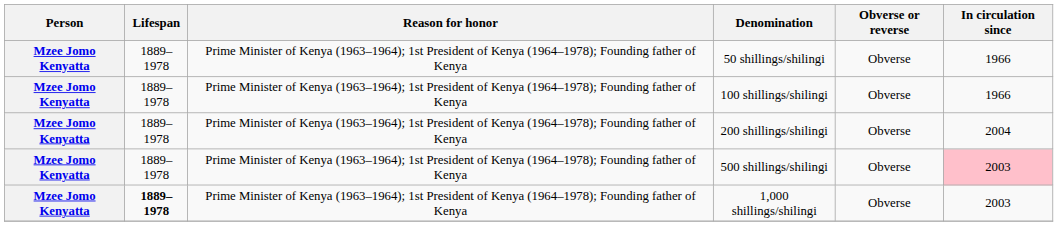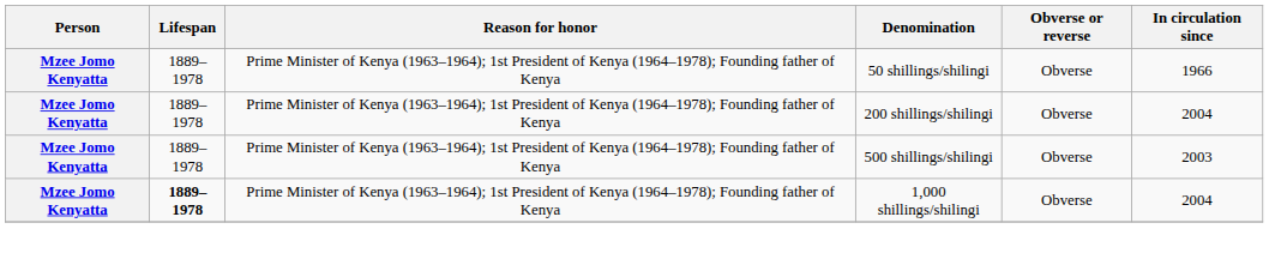 <table class="wikitable" style="font-size: 95%; text-align:center;">
 <tr>
 <th>Person</th>
 <th>Lifespan</th>
 <th>Reason for honor</th>
 <th>Denomination</th>
 <th>Obverse or reverse</th>
 <th>In circulation since</th>
 </tr>
 <tr>
 <th><a href='#'>Mzee Jomo Kenyatta</a></th>
 <td>1889–1978</td>
 <td>Prime Minister of Kenya (1963–1964); 1st President of Kenya (1964–1978); Founding father of Kenya</td>
 <td>50 shillings/shilingi</td>
 <td>Obverse</td>
 <td>1966</td>
 </tr>
 <tr>
 <th><a href='#'>Mzee Jomo Kenyatta</a></th>
 <td>1889–1978</td>
 <td>Prime Minister of Kenya (1963–1964); 1st President of Kenya (1964–1978); Founding father of Kenya</td>
-<td>100 shillings/shilingi</td>
-<td>Obverse</td>
-<td>1966</td>
-</tr>
-<tr>
-<th><a href='#'>Mzee Jomo Kenyatta</a></th>
-<td>1889–1978</td>
-<td>Prime Minister of Kenya (1963–1964); 1st President of Kenya (1964–1978); Founding father of Kenya</td>
 <td>200 shillings/shilingi</td>
 <td>Obverse</td>
 <td>2004</td>
 </tr>
 <tr>
 <th><a href='#'>Mzee Jomo Kenyatta</a></th>
 <td>1889–1978</td>
 <td>Prime Minister of Kenya (1963–1964); 1st President of Kenya (1964–1978); Founding father of Kenya</td>
 <td>500 shillings/shilingi</td>
 <td>Obverse</td>
-<td style="background: pink;">2003</td>
+<td>2003</td>
 </tr>
 <tr>
 <th><a href='#'>Mzee Jomo Kenyatta</a></th>
 <td><strong>1889–1978</strong></td>
 <td>Prime Minister of Kenya (1963–1964); 1st President of Kenya (1964–1978); Founding father of Kenya</td>
 <td>1,000 shillings/shilingi</td>
 <td>Obverse</td>
-<td>2003</td>
+<td>2004</td>
 </tr>
 <tr>
 </tr>
 </table>
